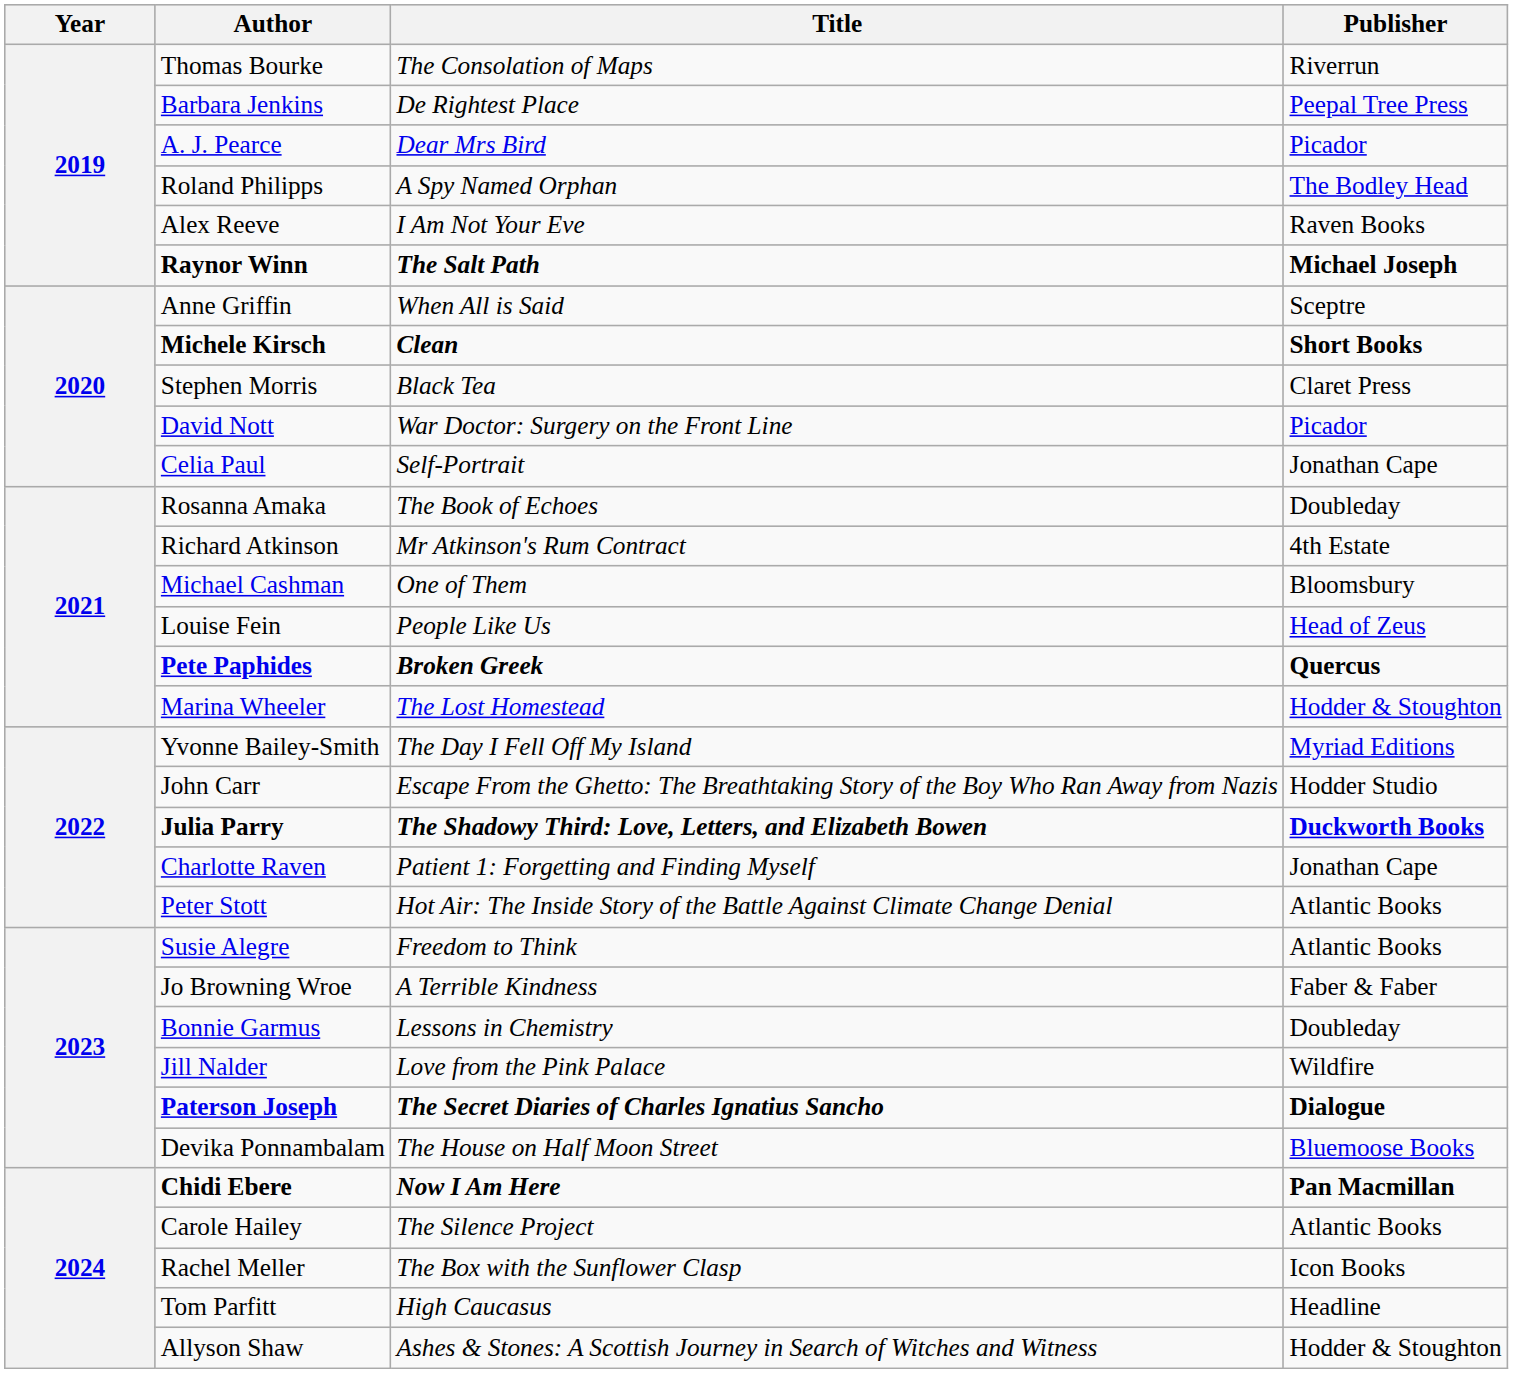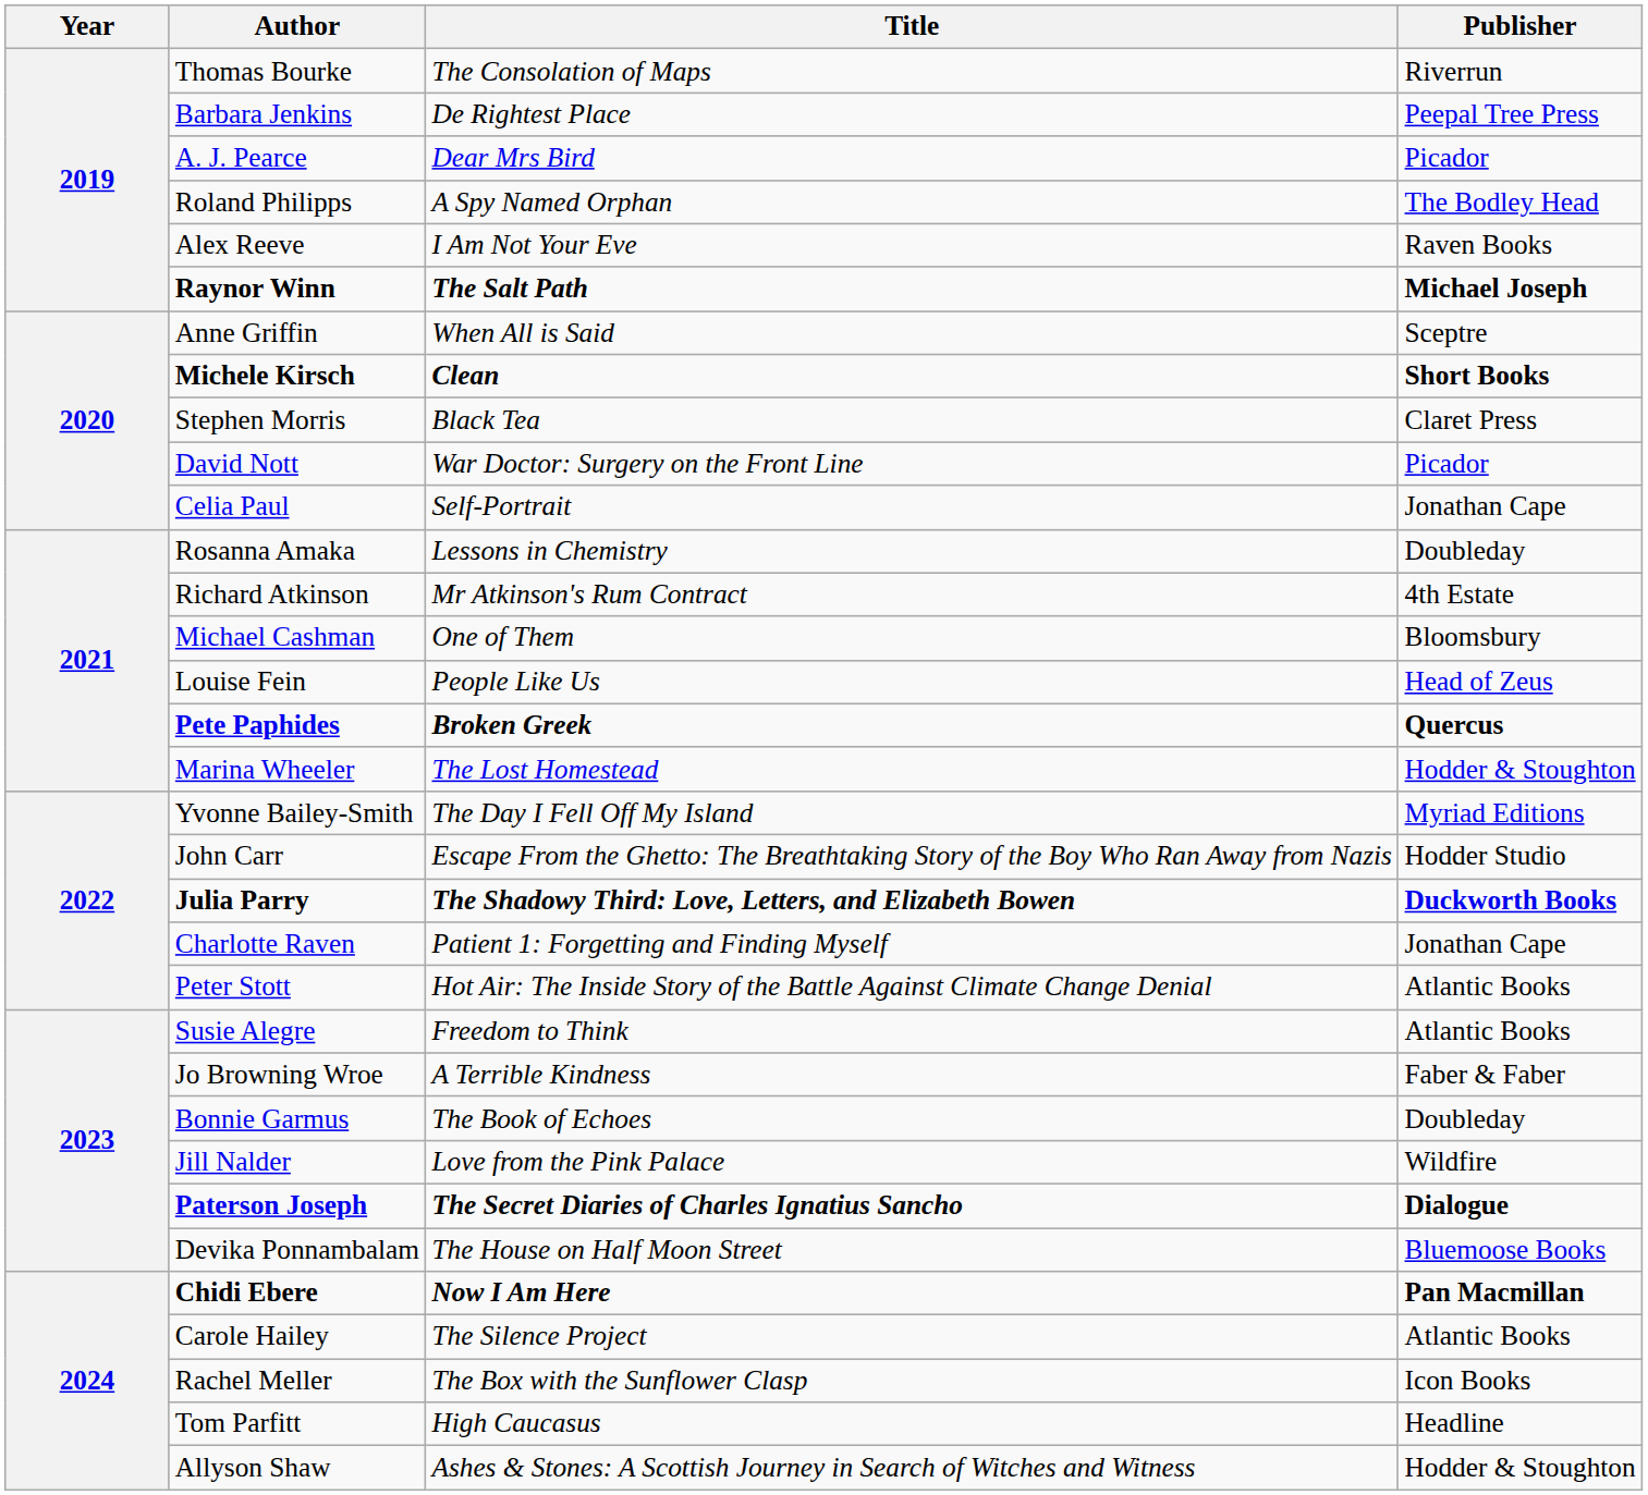 <table class="wikitable sortable">
 <tr>
 <th scope="col" width="10%">Year</th>
 <th scope="col">Author</th>
 <th scope="col">Title</th>
 <th scope="col">Publisher</th>
 </tr>
 <tr>
 <th rowspan=6><a href='#'>2019</a></th>
 <td>Thomas Bourke</td>
 <td><em>The Consolation of Maps</em></td>
 <td>Riverrun</td>
 </tr>
 <tr>
 <td><a href='#'>Barbara Jenkins</a></td>
 <td><em>De Rightest Place</em></td>
 <td><a href='#'>Peepal Tree Press</a></td>
 </tr>
 <tr>
 <td><a href='#'>A. J. Pearce</a></td>
 <td><em><a href='#'>Dear Mrs Bird</a></em></td>
 <td><a href='#'>Picador</a></td>
 </tr>
 <tr>
 <td>Roland Philipps</td>
 <td><em>A Spy Named Orphan</em></td>
 <td><a href='#'>The Bodley Head</a></td>
 </tr>
 <tr>
 <td>Alex Reeve</td>
 <td><em>I Am Not Your Eve</em></td>
 <td>Raven Books</td>
 </tr>
 <tr>
 <td><strong>Raynor Winn</strong></td>
 <td><strong><em>The Salt Path</em></strong></td>
 <td><strong>Michael Joseph</strong></td>
 </tr>
 <tr>
 <th rowspan="5"><a href='#'>2020</a></th>
 <td>Anne Griffin</td>
 <td><em>When All is Said</em></td>
 <td>Sceptre</td>
 </tr>
 <tr>
 <td><strong>Michele Kirsch</strong></td>
 <td><strong><em>Clean</em></strong></td>
 <td><strong>Short Books</strong></td>
 </tr>
 <tr>
 <td>Stephen Morris</td>
 <td><em>Black Tea</em></td>
 <td>Claret Press</td>
 </tr>
 <tr>
 <td><a href='#'>David Nott</a></td>
 <td><em>War Doctor: Surgery on the Front Line</em></td>
 <td><a href='#'>Picador</a></td>
 </tr>
 <tr>
 <td><a href='#'>Celia Paul</a></td>
 <td><em>Self-Portrait</em></td>
 <td>Jonathan Cape</td>
 </tr>
 <tr>
 <th rowspan="6"><a href='#'>2021</a></th>
 <td>Rosanna Amaka</td>
-<td><em>The Book of Echoes</em></td>
+<td><em>Lessons in Chemistry</em></td>
 <td>Doubleday</td>
 </tr>
 <tr>
 <td>Richard Atkinson</td>
 <td><em>Mr Atkinson's Rum Contract</em></td>
 <td>4th Estate</td>
 </tr>
 <tr>
 <td><a href='#'>Michael Cashman</a></td>
 <td><em>One of Them</em></td>
 <td>Bloomsbury</td>
 </tr>
 <tr>
 <td>Louise Fein</td>
 <td><em>People Like Us</em></td>
 <td><a href='#'>Head of Zeus</a></td>
 </tr>
 <tr>
 <td><a href='#'><strong>Pete Paphides</strong></a></td>
 <td><strong><em>Broken Greek</em></strong></td>
 <td><strong>Quercus</strong></td>
 </tr>
 <tr>
 <td><a href='#'>Marina Wheeler</a></td>
 <td><em><a href='#'>The Lost Homestead</a></em></td>
 <td><a href='#'>Hodder & Stoughton</a></td>
 </tr>
 <tr>
 <th rowspan="5"><a href='#'>2022</a></th>
 <td>Yvonne Bailey-Smith</td>
 <td><em>The Day I Fell Off My Island</em></td>
 <td><a href='#'>Myriad Editions</a></td>
 </tr>
 <tr>
 <td>John Carr</td>
 <td><em>Escape From the Ghetto: The Breathtaking Story of the Boy Who Ran Away from Nazis</em></td>
 <td>Hodder Studio</td>
 </tr>
 <tr>
 <td><strong>Julia Parry</strong></td>
 <td><strong><em>The Shadowy Third: Love, Letters, and Elizabeth Bowen</em></strong></td>
 <td><strong><a href='#'>Duckworth Books</a></strong></td>
 </tr>
 <tr>
 <td><a href='#'>Charlotte Raven</a></td>
 <td><em>Patient 1: Forgetting and Finding Myself</em></td>
 <td>Jonathan Cape</td>
 </tr>
 <tr>
 <td><a href='#'>Peter Stott</a></td>
 <td><em>Hot Air: The Inside Story of the Battle Against Climate Change Denial</em></td>
 <td>Atlantic Books</td>
 </tr>
 <tr>
 <th rowspan="6"><a href='#'>2023</a></th>
 <td><a href='#'>Susie Alegre</a></td>
 <td><em>Freedom to Think</em></td>
 <td>Atlantic Books</td>
 </tr>
 <tr>
 <td>Jo Browning Wroe</td>
 <td><em>A Terrible Kindness</em></td>
 <td>Faber & Faber</td>
 </tr>
 <tr>
 <td><a href='#'>Bonnie Garmus</a></td>
-<td><em>Lessons in Chemistry</em></td>
+<td><em>The Book of Echoes</em></td>
 <td>Doubleday</td>
 </tr>
 <tr>
 <td><a href='#'>Jill Nalder</a></td>
 <td><em>Love from the Pink Palace</em></td>
 <td>Wildfire</td>
 </tr>
 <tr>
 <td><strong><a href='#'>Paterson Joseph</a></strong></td>
 <td><strong><em>The Secret Diaries of Charles Ignatius Sancho</em></strong></td>
 <td><strong>Dialogue</strong></td>
 </tr>
 <tr>
 <td>Devika Ponnambalam</td>
 <td><em>The House on Half Moon Street</em></td>
 <td><a href='#'>Bluemoose Books</a></td>
 </tr>
 <tr>
 <th rowspan="5"><a href='#'>2024</a></th>
 <td><strong>Chidi Ebere</strong></td>
 <td><strong><em>Now I Am Here</em></strong></td>
 <td><strong>Pan Macmillan</strong></td>
 </tr>
 <tr>
 <td>Carole Hailey</td>
 <td><em>The Silence Project</em></td>
 <td>Atlantic Books</td>
 </tr>
 <tr>
 <td>Rachel Meller</td>
 <td><em>The Box with the Sunflower Clasp</em></td>
 <td>Icon Books</td>
 </tr>
 <tr>
 <td>Tom Parfitt</td>
 <td><em>High Caucasus</em></td>
 <td>Headline</td>
 </tr>
 <tr>
 <td>Allyson Shaw</td>
 <td><em>Ashes & Stones: A Scottish Journey in Search of Witches and Witness</em></td>
 <td>Hodder & Stoughton</td>
 </tr>
 </table>
